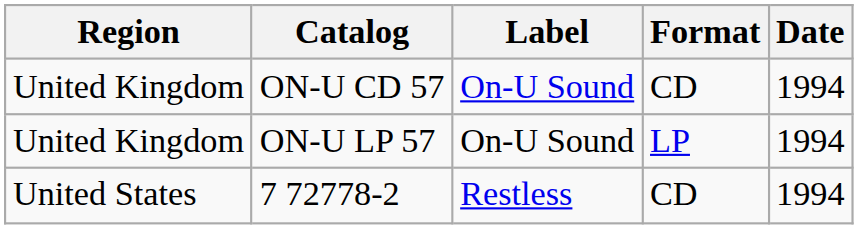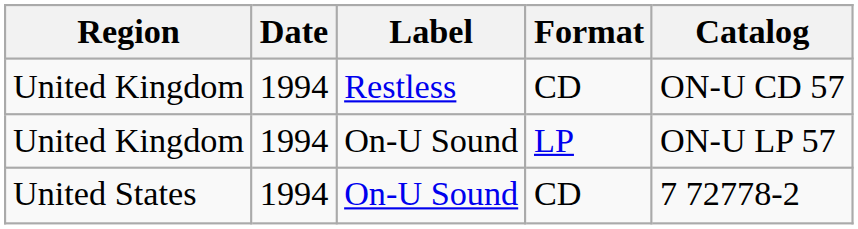 <table class="wikitable">
 <tr>
 <th>Region</th>
-<th>Catalog</th>
+<th>Date</th>
 <th>Label</th>
 <th>Format</th>
-<th>Date</th>
+<th>Catalog</th>
 </tr>
 <tr>
 <td>United Kingdom</td>
+<td>1994</td>
+<td><a href='#'>Restless</a></td>
+<td>CD</td>
 <td>ON-U CD 57</td>
-<td><a href='#'>On-U Sound</a></td>
-<td>CD</td>
-<td>1994</td>
 </tr>
 <tr>
 <td>United Kingdom</td>
-<td>ON-U LP 57</td>
+<td>1994</td>
 <td>On-U Sound</td>
 <td><a href='#'>LP</a></td>
-<td>1994</td>
+<td>ON-U LP 57</td>
 </tr>
 <tr>
 <td>United States</td>
+<td>1994</td>
+<td><a href='#'>On-U Sound</a></td>
+<td>CD</td>
 <td>7 72778-2</td>
-<td><a href='#'>Restless</a></td>
-<td>CD</td>
-<td>1994</td>
 </tr>
 </table>
